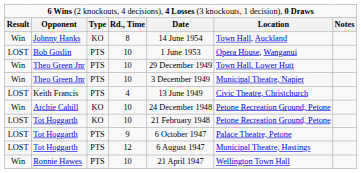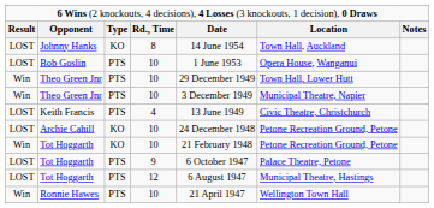 <table class=wikitable style="margin:0.5em auto; font-size:85%;">
 <tr>
 <td align=center colspan=7><strong>6 Wins</strong> (2 knockouts, 4 decisions), <strong>4 Losses</strong> (3 knockouts, 1 decision), <strong>0 Draws</strong> </td>
 </tr>
 <tr>
 <th>Result</th>
 <th>Opponent</th>
 <th>Type</th>
 <th>Rd., Time</th>
 <th>Date</th>
 <th>Location</th>
 <th>Notes</th>
 </tr>
 <tr align=center>
-<td>Win</td>
+<td>LOST</td>
 <td align=left> <a href='#'>Johnny Hanks</a></td>
 <td>KO</td>
 <td>8 </td>
 <td>14 June 1954</td>
 <td align=left> <a href='#'>Town Hall</a>, <a href='#'>Auckland</a></td>
 <td align=left></td>
 </tr>
 <tr align=center>
 <td>LOST</td>
 <td align=left> <a href='#'>Bob Goslin</a></td>
 <td>PTS</td>
 <td>10 </td>
 <td>1 June 1953</td>
 <td align=left> <a href='#'>Opera House</a>, <a href='#'>Wanganui</a></td>
 <td align=left></td>
 </tr>
 <tr align=center>
 <td>Win</td>
 <td align=left> <a href='#'>Theo Green Jnr</a></td>
 <td>PTS</td>
 <td>10 </td>
 <td>29 December 1949</td>
 <td align=left> <a href='#'>Town Hall, Lower Hutt</a></td>
 <td align=left></td>
 </tr>
 <tr align=center>
 <td>Win</td>
 <td align=left> <a href='#'>Theo Green Jnr</a></td>
 <td>PTS</td>
 <td>10 </td>
 <td>3 December 1949</td>
 <td align=left> <a href='#'>Municipal Theatre, Napier</a></td>
 <td align=left></td>
 </tr>
 <tr align=center>
 <td>LOST</td>
 <td align=left> Keith Francis</td>
 <td>PTS</td>
 <td>4 </td>
 <td>13 June 1949</td>
 <td align=left> <a href='#'>Civic Theatre, Christchurch</a></td>
 <td align=left></td>
 </tr>
 <tr align=center>
-<td>Win</td>
+<td>LOST</td>
 <td align=left> <a href='#'>Archie Cahill</a></td>
 <td>KO</td>
 <td>10 </td>
 <td>24 December 1948</td>
 <td align=left> <a href='#'>Petone Recreation Ground, Petone</a></td>
 <td align=left></td>
 </tr>
 <tr align=center>
-<td>LOST</td>
+<td>Win</td>
 <td align=left> <a href='#'>Tot Hoggarth</a></td>
 <td>KO</td>
 <td>10 </td>
 <td>21 February 1948</td>
 <td align=left> <a href='#'>Petone Recreation Ground, Petone</a></td>
 <td align=left></td>
 </tr>
 <tr align=center>
 <td>LOST</td>
 <td align=left> <a href='#'>Tot Hoggarth</a></td>
 <td>PTS</td>
 <td>9 </td>
 <td>6 October 1947</td>
 <td align=left> <a href='#'>Palace Theatre, Petone</a></td>
 <td align=left></td>
 </tr>
 <tr align=center>
 <td>LOST</td>
 <td align=left> <a href='#'>Tot Hoggarth</a></td>
 <td>PTS</td>
 <td>12 </td>
 <td>6 August 1947</td>
 <td align=left> <a href='#'>Municipal Theatre, Hastings</a></td>
 <td align=left></td>
 </tr>
 <tr align=center>
 <td>Win</td>
 <td align=left> <a href='#'>Ronnie Hawes</a></td>
 <td>PTS</td>
 <td>10 </td>
 <td>21 April 1947</td>
 <td align=left> <a href='#'>Wellington Town Hall</a></td>
 <td align=left></td>
 </tr>
 </table>
